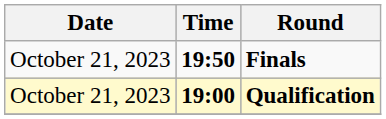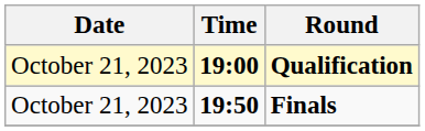 <table class="wikitable">
 <tr>
 <th>Date</th>
 <th>Time</th>
 <th>Round</th>
-</tr>
-<tr>
-<td>October 21, 2023</td>
-<td><strong>19:50</strong></td>
-<td><strong>Finals</strong></td>
 </tr>
 <tr style=background:lemonchiffon>
 <td>October 21, 2023</td>
 <td><strong>19:00</strong></td>
 <td><strong>Qualification</strong></td>
 </tr>
 <tr>
+<td>October 21, 2023</td>
+<td><strong>19:50</strong></td>
+<td><strong>Finals</strong></td>
+</tr>
+<tr>
 </tr>
 </table>
